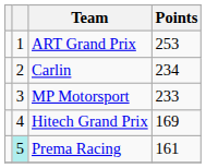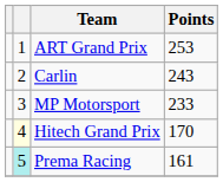 <table class="wikitable" style="font-size: 85%;">
 <tr>
 <th></th>
 <th></th>
 <th>Team</th>
 <th>Points</th>
 </tr>
 <tr>
 <td align="left"></td>
 <td align="center">1</td>
 <td> <a href='#'>ART Grand Prix</a></td>
 <td>253</td>
 </tr>
 <tr>
 <td align="left"></td>
 <td align="center">2</td>
 <td> <a href='#'>Carlin</a></td>
-<td>234</td>
+<td>243</td>
 </tr>
 <tr>
 <td align="left"></td>
 <td align="center">3</td>
 <td> <a href='#'>MP Motorsport</a></td>
 <td>233</td>
 </tr>
 <tr>
 <td align="left"></td>
-<td align="center">4</td>
+<td align="center" style="background: lightyellow;">4</td>
 <td> <a href='#'>Hitech Grand Prix</a></td>
-<td>169</td>
+<td>170</td>
 </tr>
 <tr>
 <td align="left"></td>
 <td align="center" style="background: paleturquoise;">5</td>
 <td> <a href='#'>Prema Racing</a></td>
 <td>161</td>
 </tr>
 <tr>
 </tr>
 </table>
